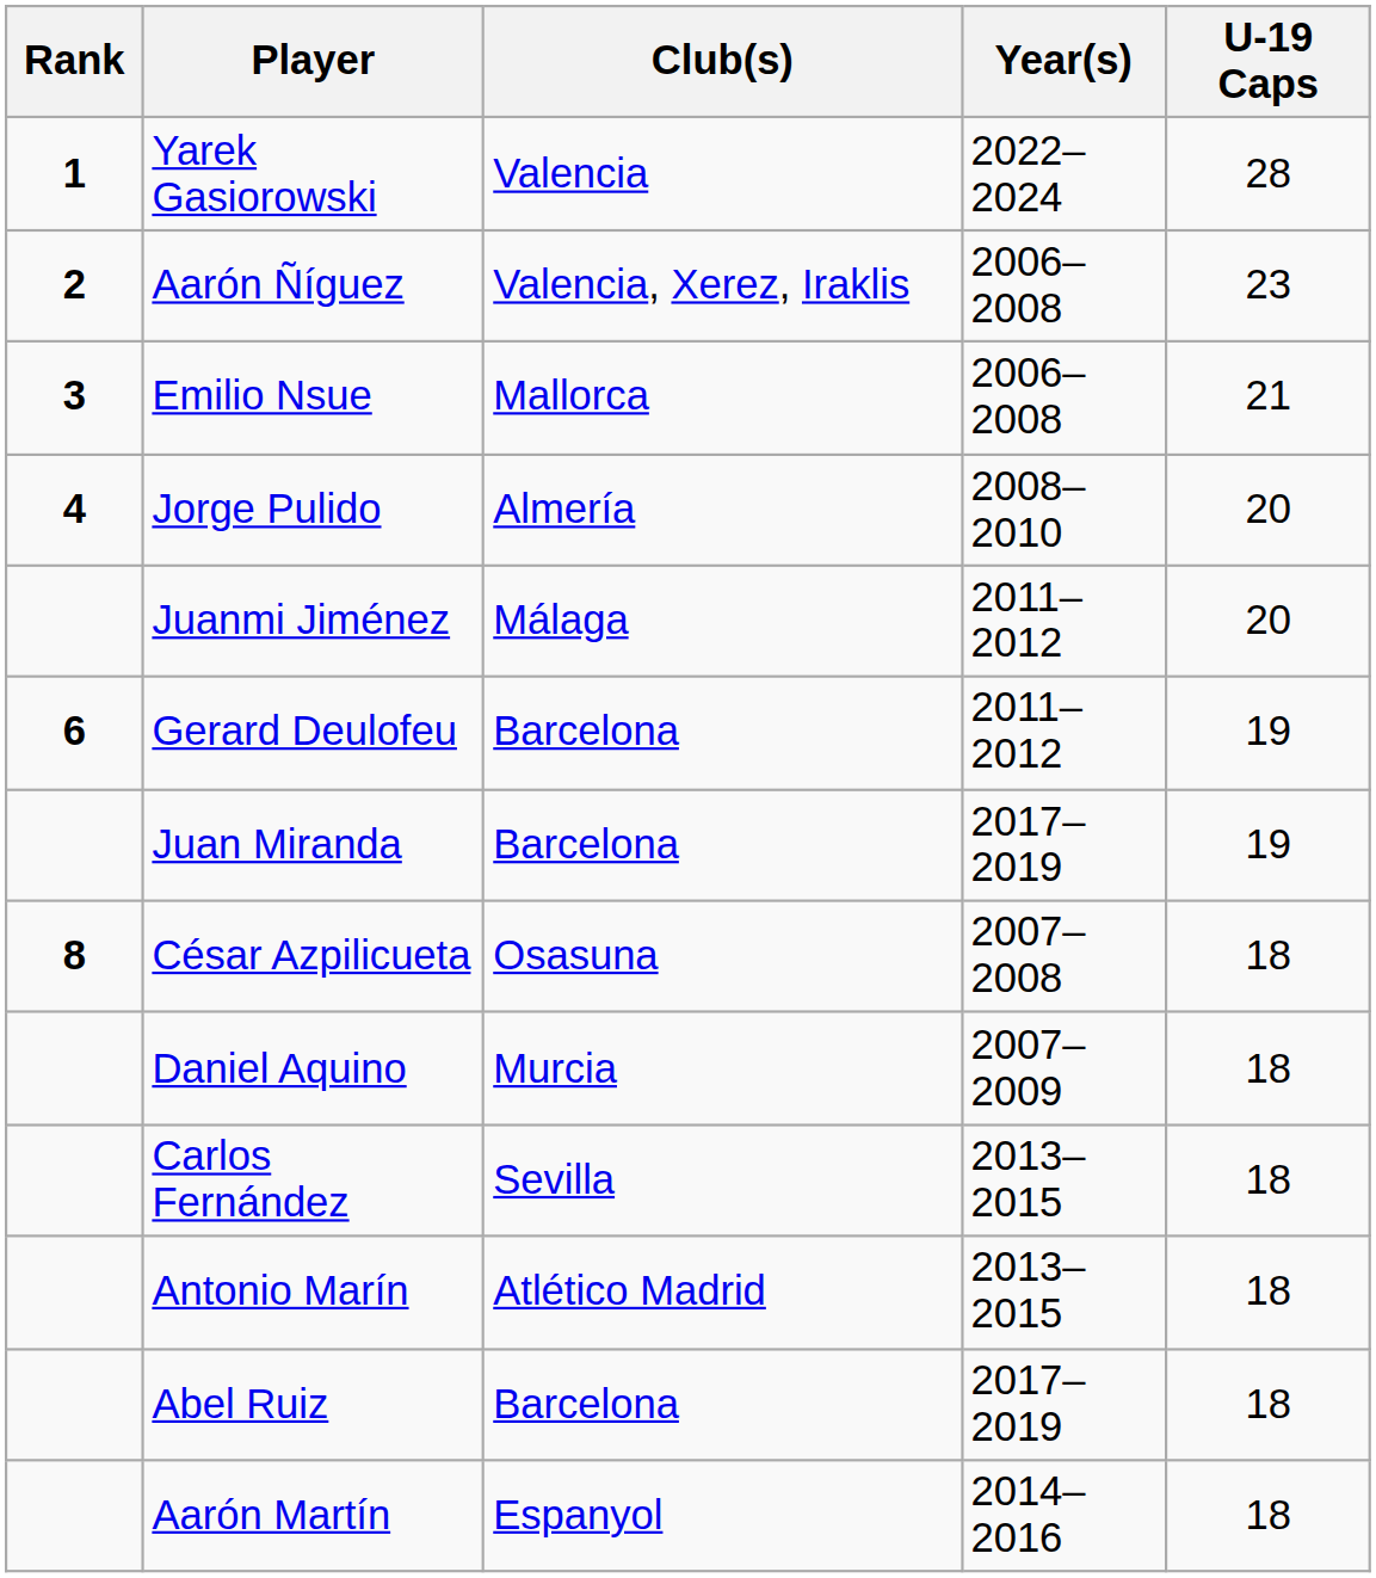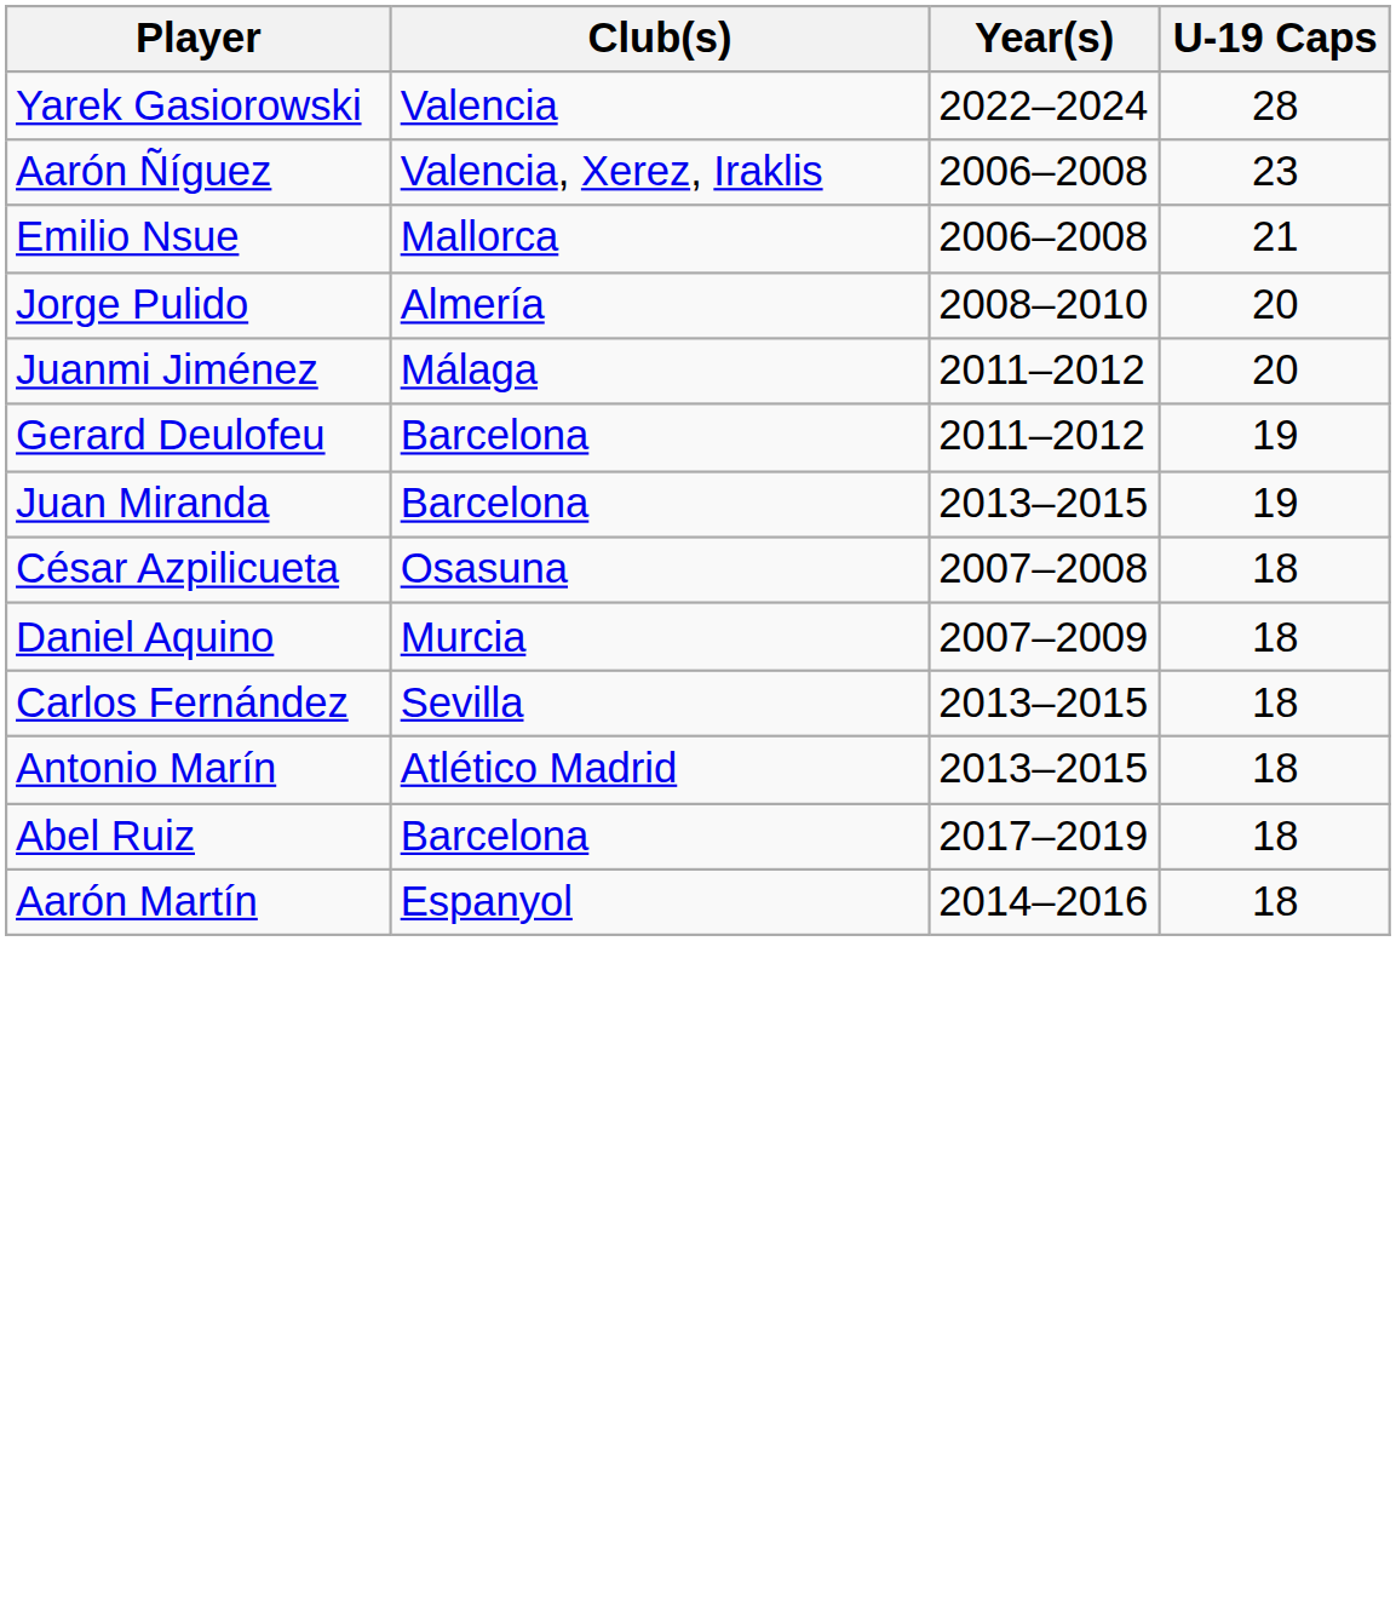 <table class="wikitable" width=60%>
 <tr>
-<th width = 10%>Rank</th>
 <th width = 25%>Player</th>
 <th width = 35%>Club(s)</th>
 <th width = 15%>Year(s)</th>
 <th width = 15%>U-19 Caps</th>
 </tr>
 <tr>
-<td align=center><strong>1</strong></td>
 <td><a href='#'>Yarek Gasiorowski</a></td>
 <td><a href='#'>Valencia</a></td>
 <td>2022–2024</td>
 <td align=center>28</td>
 </tr>
 <tr>
-<td align=center><strong>2</strong></td>
 <td><a href='#'>Aarón Ñíguez</a></td>
 <td><a href='#'>Valencia</a>, <a href='#'>Xerez</a>, <a href='#'>Iraklis</a></td>
 <td>2006–2008</td>
 <td align=center>23</td>
 </tr>
 <tr>
-<td align=center><strong>3</strong></td>
 <td><a href='#'>Emilio Nsue</a></td>
 <td><a href='#'>Mallorca</a></td>
 <td>2006–2008</td>
 <td align=center>21</td>
 </tr>
 <tr>
-<td align=center><strong>4</strong></td>
 <td><a href='#'>Jorge Pulido</a></td>
 <td><a href='#'>Almería</a></td>
 <td>2008–2010</td>
 <td align=center>20</td>
 </tr>
 <tr>
-<td align=center> </td>
 <td><a href='#'>Juanmi Jiménez</a></td>
 <td><a href='#'>Málaga</a></td>
 <td>2011–2012</td>
 <td align=center>20</td>
 </tr>
 <tr>
-<td align=center><strong>6</strong></td>
 <td><a href='#'>Gerard Deulofeu</a></td>
 <td><a href='#'>Barcelona</a></td>
 <td>2011–2012</td>
 <td align=center>19</td>
 </tr>
 <tr>
-<td align=center> </td>
 <td><a href='#'>Juan Miranda</a></td>
 <td><a href='#'>Barcelona</a></td>
-<td>2017–2019</td>
+<td>2013–2015</td>
 <td align=center>19</td>
 </tr>
 <tr>
-<td align=center><strong>8</strong></td>
 <td><a href='#'>César Azpilicueta</a></td>
 <td><a href='#'>Osasuna</a></td>
 <td>2007–2008</td>
 <td align=center>18</td>
 </tr>
 <tr>
-<td align=center> </td>
 <td><a href='#'>Daniel Aquino</a></td>
 <td><a href='#'>Murcia</a></td>
 <td>2007–2009</td>
 <td align=center>18</td>
 </tr>
 <tr>
-<td align=center> </td>
 <td><a href='#'>Carlos Fernández</a></td>
 <td><a href='#'>Sevilla</a></td>
 <td>2013–2015</td>
 <td align=center>18</td>
 </tr>
 <tr>
-<td align=center> </td>
 <td><a href='#'>Antonio Marín</a></td>
 <td><a href='#'>Atlético Madrid</a></td>
 <td>2013–2015</td>
 <td align=center>18</td>
 </tr>
 <tr>
-<td align=center> </td>
 <td><a href='#'>Abel Ruiz</a></td>
 <td><a href='#'>Barcelona</a></td>
 <td>2017–2019</td>
 <td align=center>18</td>
 </tr>
 <tr>
-<td align=center> </td>
 <td><a href='#'>Aarón Martín</a></td>
 <td><a href='#'>Espanyol</a></td>
 <td>2014–2016</td>
 <td align=center>18</td>
 </tr>
 </table>
